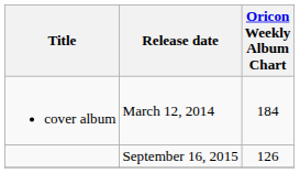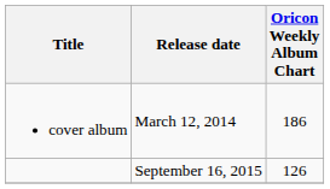 <table class="wikitable" style="text-align:left">
 <tr>
 <th>Title</th>
 <th>Release date</th>
 <th><a href='#'>Oricon</a><br>Weekly<br>Album<br>Chart<br></th>
 </tr>
 <tr>
 <td><br><ul><li>cover album</li></ul></td>
 <td>March 12, 2014</td>
-<td align="center">184</td>
+<td align="center">186</td>
 </tr>
 <tr>
 <td></td>
 <td>September 16, 2015</td>
 <td align="center">126</td>
 </tr>
 <tr>
 </tr>
 </table>
